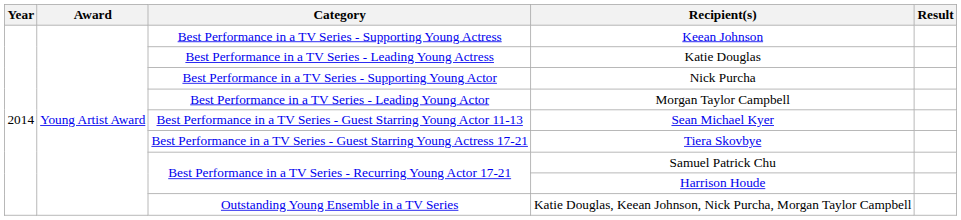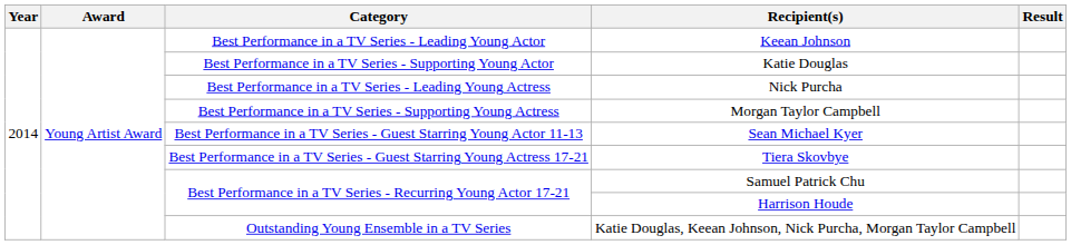 <table class=wikitable rowspan=5; style="text-align: center; background:#ffffff;">
 <tr>
 <th>Year</th>
 <th>Award</th>
 <th>Category</th>
 <th>Recipient(s)</th>
 <th>Result</th>
 </tr>
 <tr>
 <td rowspan=9>2014</td>
 <td rowspan=9><a href='#'>Young Artist Award</a></td>
-<td><a href='#'>Best Performance in a TV Series - Supporting Young Actress</a></td>
+<td><a href='#'>Best Performance in a TV Series - Leading Young Actor</a></td>
 <td><a href='#'>Keean Johnson</a></td>
 <td></td>
 </tr>
 <tr>
-<td><a href='#'>Best Performance in a TV Series - Leading Young Actress</a></td>
+<td><a href='#'>Best Performance in a TV Series - Supporting Young Actor</a></td>
 <td>Katie Douglas</td>
 <td></td>
 </tr>
 <tr>
-<td><a href='#'>Best Performance in a TV Series - Supporting Young Actor</a></td>
+<td><a href='#'>Best Performance in a TV Series - Leading Young Actress</a></td>
 <td>Nick Purcha</td>
 <td></td>
 </tr>
 <tr>
-<td><a href='#'>Best Performance in a TV Series - Leading Young Actor</a></td>
+<td><a href='#'>Best Performance in a TV Series - Supporting Young Actress</a></td>
 <td>Morgan Taylor Campbell</td>
 <td></td>
 </tr>
 <tr>
 <td><a href='#'>Best Performance in a TV Series - Guest Starring Young Actor 11-13</a></td>
 <td><a href='#'>Sean Michael Kyer</a></td>
 <td></td>
 </tr>
 <tr>
 <td><a href='#'>Best Performance in a TV Series - Guest Starring Young Actress 17-21</a></td>
 <td><a href='#'>Tiera Skovbye</a></td>
 <td></td>
 </tr>
 <tr>
 <td rowspan=2><a href='#'>Best Performance in a TV Series - Recurring Young Actor 17-21</a></td>
 <td>Samuel Patrick Chu</td>
 <td></td>
 </tr>
 <tr>
 <td><a href='#'>Harrison Houde</a></td>
 <td></td>
 </tr>
 <tr>
 <td><a href='#'>Outstanding Young Ensemble in a TV Series</a></td>
 <td>Katie Douglas, Keean Johnson, Nick Purcha, Morgan Taylor Campbell</td>
 <td></td>
 </tr>
 </table>
